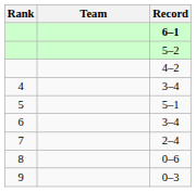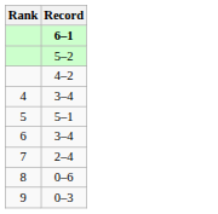 <table class="wikitable">
 <tr>
 <th>Rank</th>
-<th width=150px>Team</th>
 <th>Record</th>
 </tr>
 <tr bgcolor=ccffcc>
 <td align=center></td>
-<td><strong></strong></td>
 <td align=center><strong>6–1</strong></td>
 </tr>
 <tr bgcolor=ccffcc>
 <td align=center></td>
-<td></td>
 <td align=center>5–2</td>
 </tr>
 <tr>
 <td align=center></td>
-<td></td>
 <td align=center>4–2</td>
 </tr>
 <tr>
 <td align=center>4</td>
-<td></td>
 <td align=center>3–4</td>
 </tr>
 <tr>
 <td align=center>5</td>
-<td></td>
 <td align=center>5–1</td>
 </tr>
 <tr>
 <td align=center>6</td>
-<td></td>
 <td align=center>3–4</td>
 </tr>
 <tr>
 <td align=center>7</td>
-<td></td>
 <td align=center>2–4</td>
 </tr>
 <tr>
 <td align=center>8</td>
-<td></td>
 <td align=center>0–6</td>
 </tr>
 <tr>
 <td align=center>9</td>
-<td></td>
 <td align=center>0–3</td>
 </tr>
 </table>
